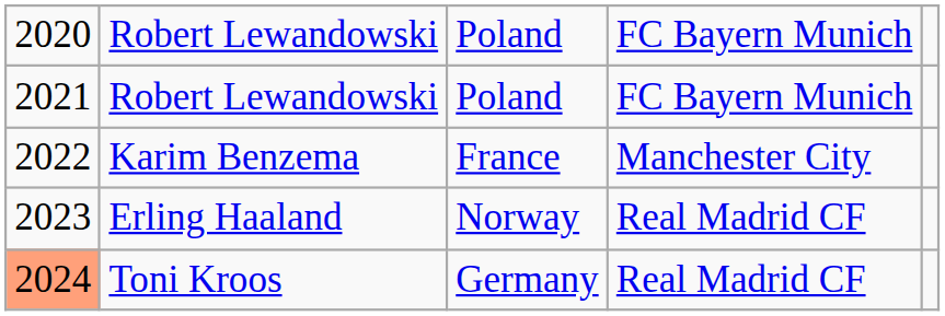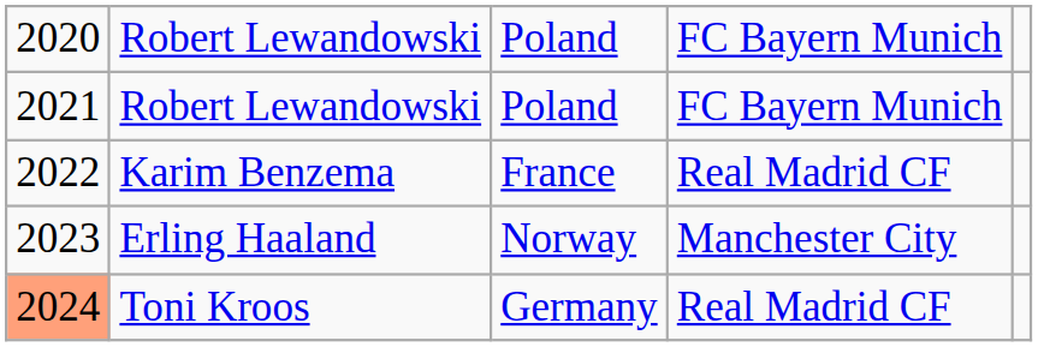 <table class="wikitable">
 <tr>
 <td>2020</td>
 <td><a href='#'>Robert Lewandowski</a></td>
 <td><a href='#'>Poland</a></td>
 <td><a href='#'>FC Bayern Munich</a></td>
 <td></td>
 </tr>
 <tr>
 <td>2021</td>
 <td><a href='#'>Robert Lewandowski</a></td>
 <td><a href='#'>Poland</a></td>
 <td><a href='#'>FC Bayern Munich</a></td>
 <td></td>
 </tr>
 <tr>
 <td>2022</td>
 <td><a href='#'>Karim Benzema</a></td>
 <td><a href='#'>France</a></td>
-<td><a href='#'>Manchester City</a></td>
+<td><a href='#'>Real Madrid CF</a></td>
 <td></td>
 </tr>
 <tr>
 <td>2023</td>
 <td><a href='#'>Erling Haaland</a></td>
 <td><a href='#'>Norway</a></td>
-<td><a href='#'>Real Madrid CF</a></td>
+<td><a href='#'>Manchester City</a></td>
 <td></td>
 </tr>
 <tr>
 <td style="background: lightsalmon;">2024</td>
 <td><a href='#'>Toni Kroos</a></td>
 <td><a href='#'>Germany</a></td>
 <td><a href='#'>Real Madrid CF</a></td>
 <td></td>
 </tr>
 </table>
